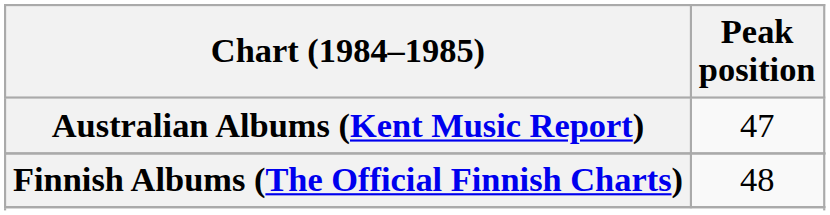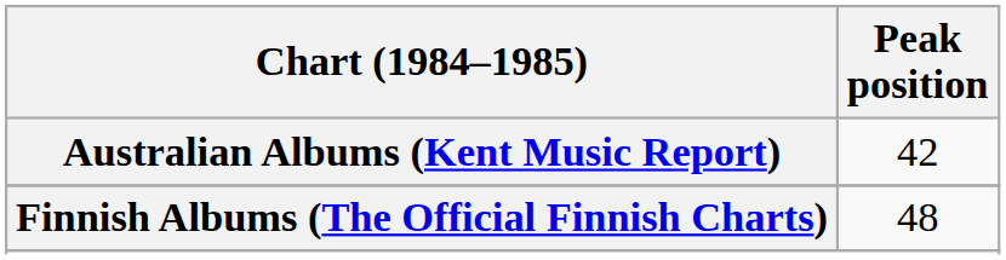 <table class="wikitable sortable plainrowheaders" style="text-align:center">
 <tr>
 <th scope="col">Chart (1984–1985)</th>
 <th scope="col">Peak<br>position</th>
 </tr>
 <tr>
 <th scope="row">Australian Albums (<a href='#'>Kent Music Report</a>)</th>
-<td align="center">47</td>
+<td align="center">42</td>
 </tr>
 <tr>
 </tr>
 <tr>
 <th scope="row">Finnish Albums (<a href='#'>The Official Finnish Charts</a>)</th>
 <td align="center">48</td>
 </tr>
 <tr>
 </tr>
 <tr>
 </tr>
 <tr>
 </tr>
 <tr>
 </tr>
 <tr>
 </tr>
 <tr>
 </tr>
 </table>
